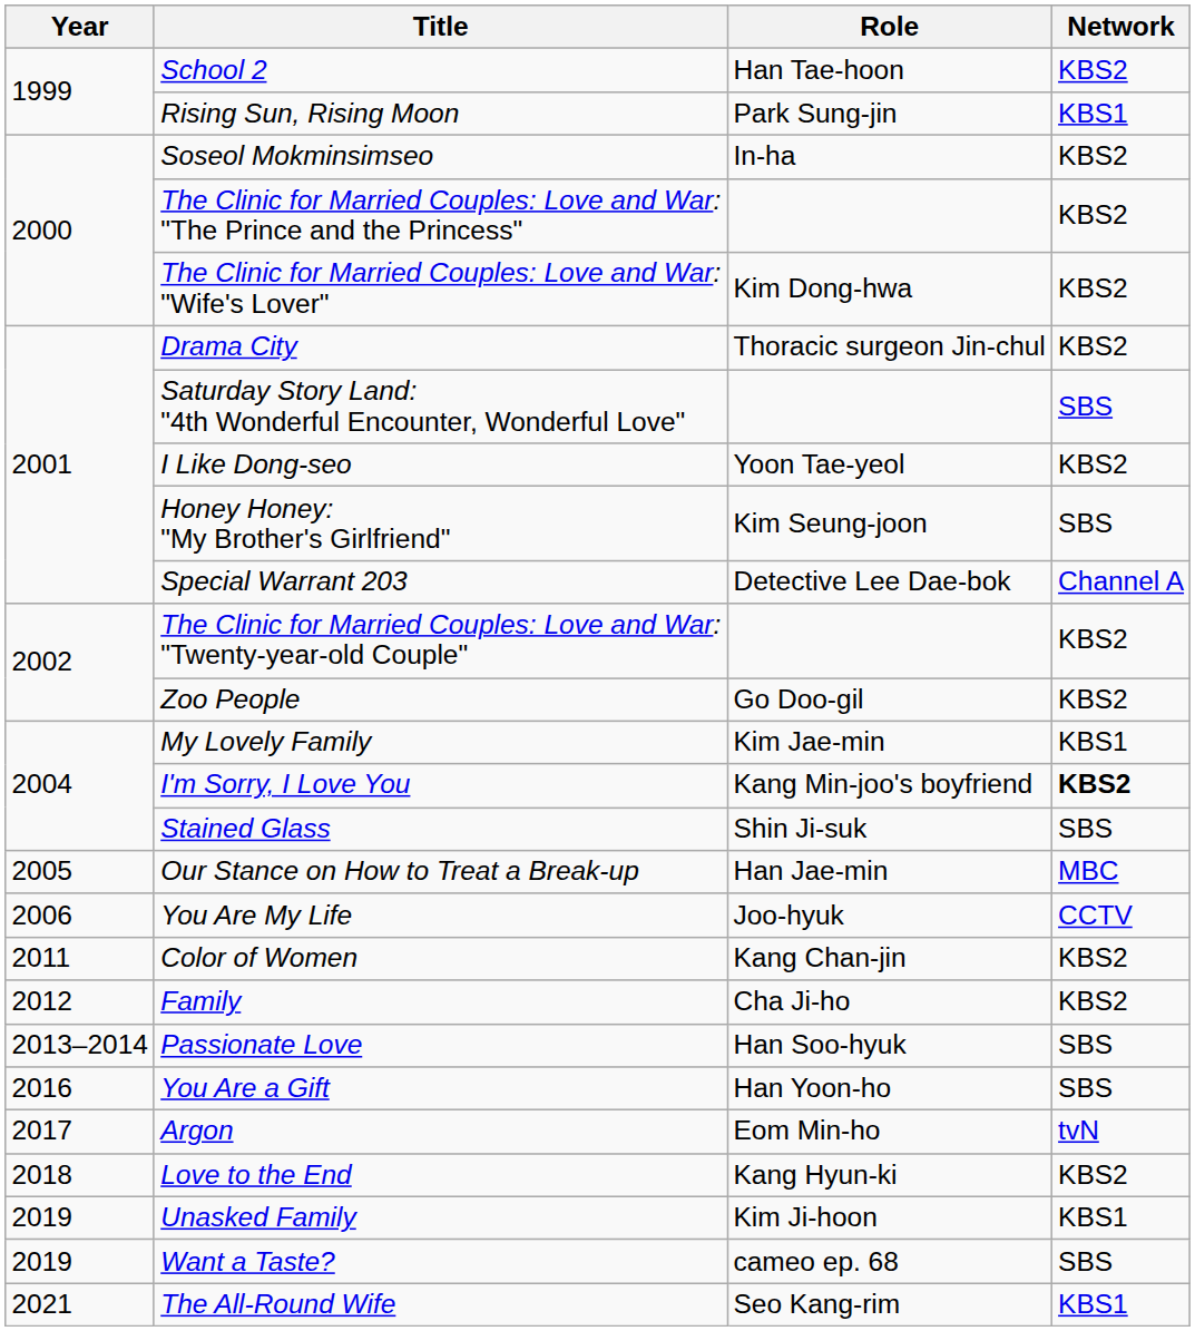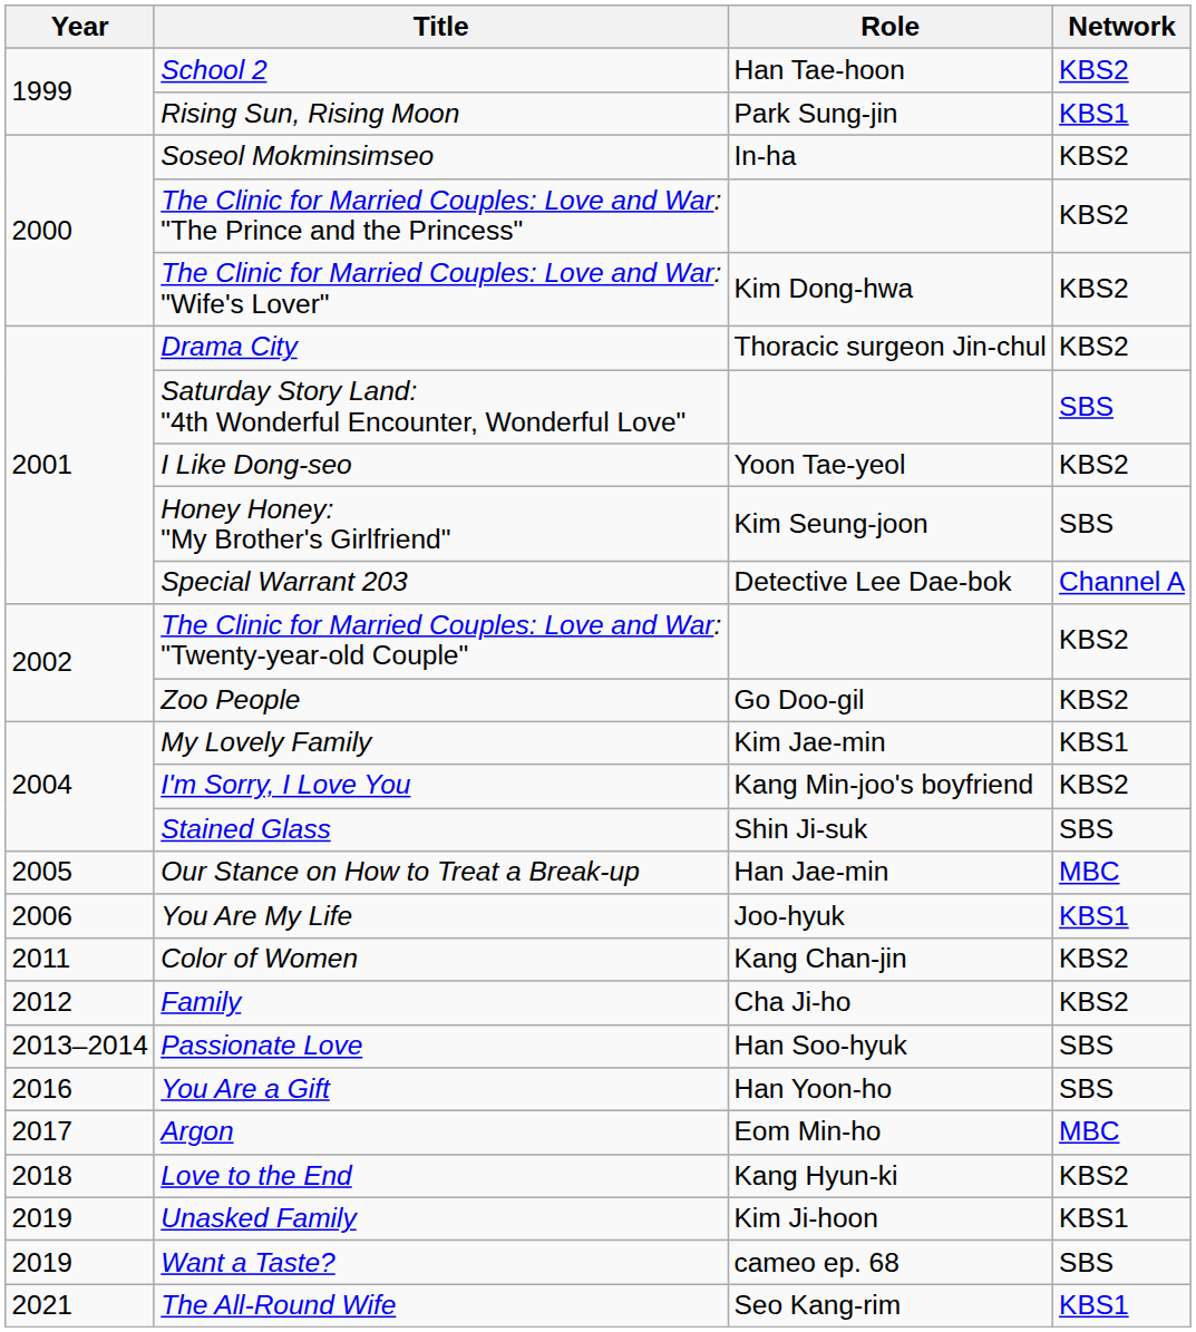 <table class="wikitable">
 <tr>
 <th>Year</th>
 <th>Title</th>
 <th>Role</th>
 <th>Network</th>
 </tr>
 <tr>
 <td rowspan=2>1999</td>
 <td><em><a href='#'>School 2</a></em></td>
 <td>Han Tae-hoon</td>
 <td><a href='#'>KBS2</a></td>
 </tr>
 <tr>
 <td><em>Rising Sun, Rising Moon</em></td>
 <td>Park Sung-jin</td>
 <td><a href='#'>KBS1</a></td>
 </tr>
 <tr>
 <td rowspan=3>2000</td>
 <td><em>Soseol Mokminsimseo</em></td>
 <td>In-ha</td>
 <td>KBS2</td>
 </tr>
 <tr>
 <td><em><a href='#'>The Clinic for Married Couples: Love and War</a>:</em> <br> "The Prince and the Princess"</td>
 <td></td>
 <td>KBS2</td>
 </tr>
 <tr>
 <td><em><a href='#'>The Clinic for Married Couples: Love and War</a>:</em> <br> "Wife's Lover"</td>
 <td>Kim Dong-hwa</td>
 <td>KBS2</td>
 </tr>
 <tr>
 <td rowspan=5>2001</td>
 <td><em><a href='#'>Drama City</a></em></td>
 <td>Thoracic surgeon Jin-chul</td>
 <td>KBS2</td>
 </tr>
 <tr>
 <td><em>Saturday Story Land:</em> <br>"4th Wonderful Encounter, Wonderful Love"</td>
 <td></td>
 <td><a href='#'>SBS</a></td>
 </tr>
 <tr>
 <td><em>I Like Dong-seo</em></td>
 <td>Yoon Tae-yeol</td>
 <td>KBS2</td>
 </tr>
 <tr>
 <td><em>Honey Honey:</em> <br>"My Brother's Girlfriend"</td>
 <td>Kim Seung-joon</td>
 <td>SBS</td>
 </tr>
 <tr>
 <td><em>Special Warrant 203</em></td>
 <td>Detective Lee Dae-bok</td>
 <td><a href='#'>Channel A</a></td>
 </tr>
 <tr>
 <td rowspan=2>2002</td>
 <td><em><a href='#'>The Clinic for Married Couples: Love and War</a>:</em> <br>"Twenty-year-old Couple"</td>
 <td></td>
 <td>KBS2</td>
 </tr>
 <tr>
 <td><em>Zoo People</em></td>
 <td>Go Doo-gil</td>
 <td>KBS2</td>
 </tr>
 <tr>
 <td rowspan=3>2004</td>
 <td><em>My Lovely Family</em></td>
 <td>Kim Jae-min</td>
 <td>KBS1</td>
 </tr>
 <tr>
 <td><em><a href='#'>I'm Sorry, I Love You</a></em></td>
 <td>Kang Min-joo's boyfriend</td>
-<td><strong>KBS2</strong></td>
+<td>KBS2</td>
 </tr>
 <tr>
 <td><em><a href='#'>Stained Glass</a></em></td>
 <td>Shin Ji-suk</td>
 <td>SBS</td>
 </tr>
 <tr>
 <td>2005</td>
 <td><em>Our Stance on How to Treat a Break-up</em></td>
 <td>Han Jae-min</td>
 <td><a href='#'>MBC</a></td>
 </tr>
 <tr>
 <td>2006</td>
 <td><em>You Are My Life</em></td>
 <td>Joo-hyuk</td>
-<td><a href='#'>CCTV</a></td>
+<td><a href='#'>KBS1</a></td>
 </tr>
 <tr>
 <td>2011</td>
 <td><em>Color of Women</em></td>
 <td>Kang Chan-jin</td>
 <td>KBS2</td>
 </tr>
 <tr>
 <td>2012</td>
 <td><em><a href='#'>Family</a></em></td>
 <td>Cha Ji-ho</td>
 <td>KBS2</td>
 </tr>
 <tr>
 <td>2013–2014</td>
 <td><em><a href='#'>Passionate Love</a></em></td>
 <td>Han Soo-hyuk</td>
 <td>SBS</td>
 </tr>
 <tr>
 <td>2016</td>
 <td><em><a href='#'>You Are a Gift</a></em></td>
 <td>Han Yoon-ho</td>
 <td>SBS</td>
 </tr>
 <tr>
 <td>2017</td>
 <td><em><a href='#'>Argon</a></em></td>
 <td>Eom Min-ho</td>
-<td><a href='#'>tvN</a></td>
+<td><a href='#'>MBC</a></td>
 </tr>
 <tr>
 <td>2018</td>
 <td><em><a href='#'>Love to the End</a></em></td>
 <td>Kang Hyun-ki</td>
 <td>KBS2</td>
 </tr>
 <tr>
 <td>2019</td>
 <td><em> <a href='#'>Unasked Family</a></em></td>
 <td>Kim Ji-hoon</td>
 <td>KBS1</td>
 </tr>
 <tr>
 <td>2019</td>
 <td><em><a href='#'>Want a Taste?</a></em></td>
 <td>cameo ep. 68</td>
 <td>SBS</td>
 </tr>
 <tr>
 <td>2021</td>
 <td><em><a href='#'>The All-Round Wife</a></em></td>
 <td>Seo Kang-rim</td>
 <td><a href='#'>KBS1</a></td>
 </tr>
 </table>
